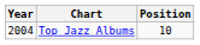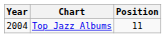 <table class="wikitable">
 <tr>
 <th>Year</th>
 <th>Chart</th>
 <th>Position</th>
 </tr>
 <tr>
 <td>2004</td>
 <td><a href='#'>Top Jazz Albums</a></td>
-<td style="text-align:center">10</td>
+<td style="text-align:center">11</td>
 </tr>
 </table>
